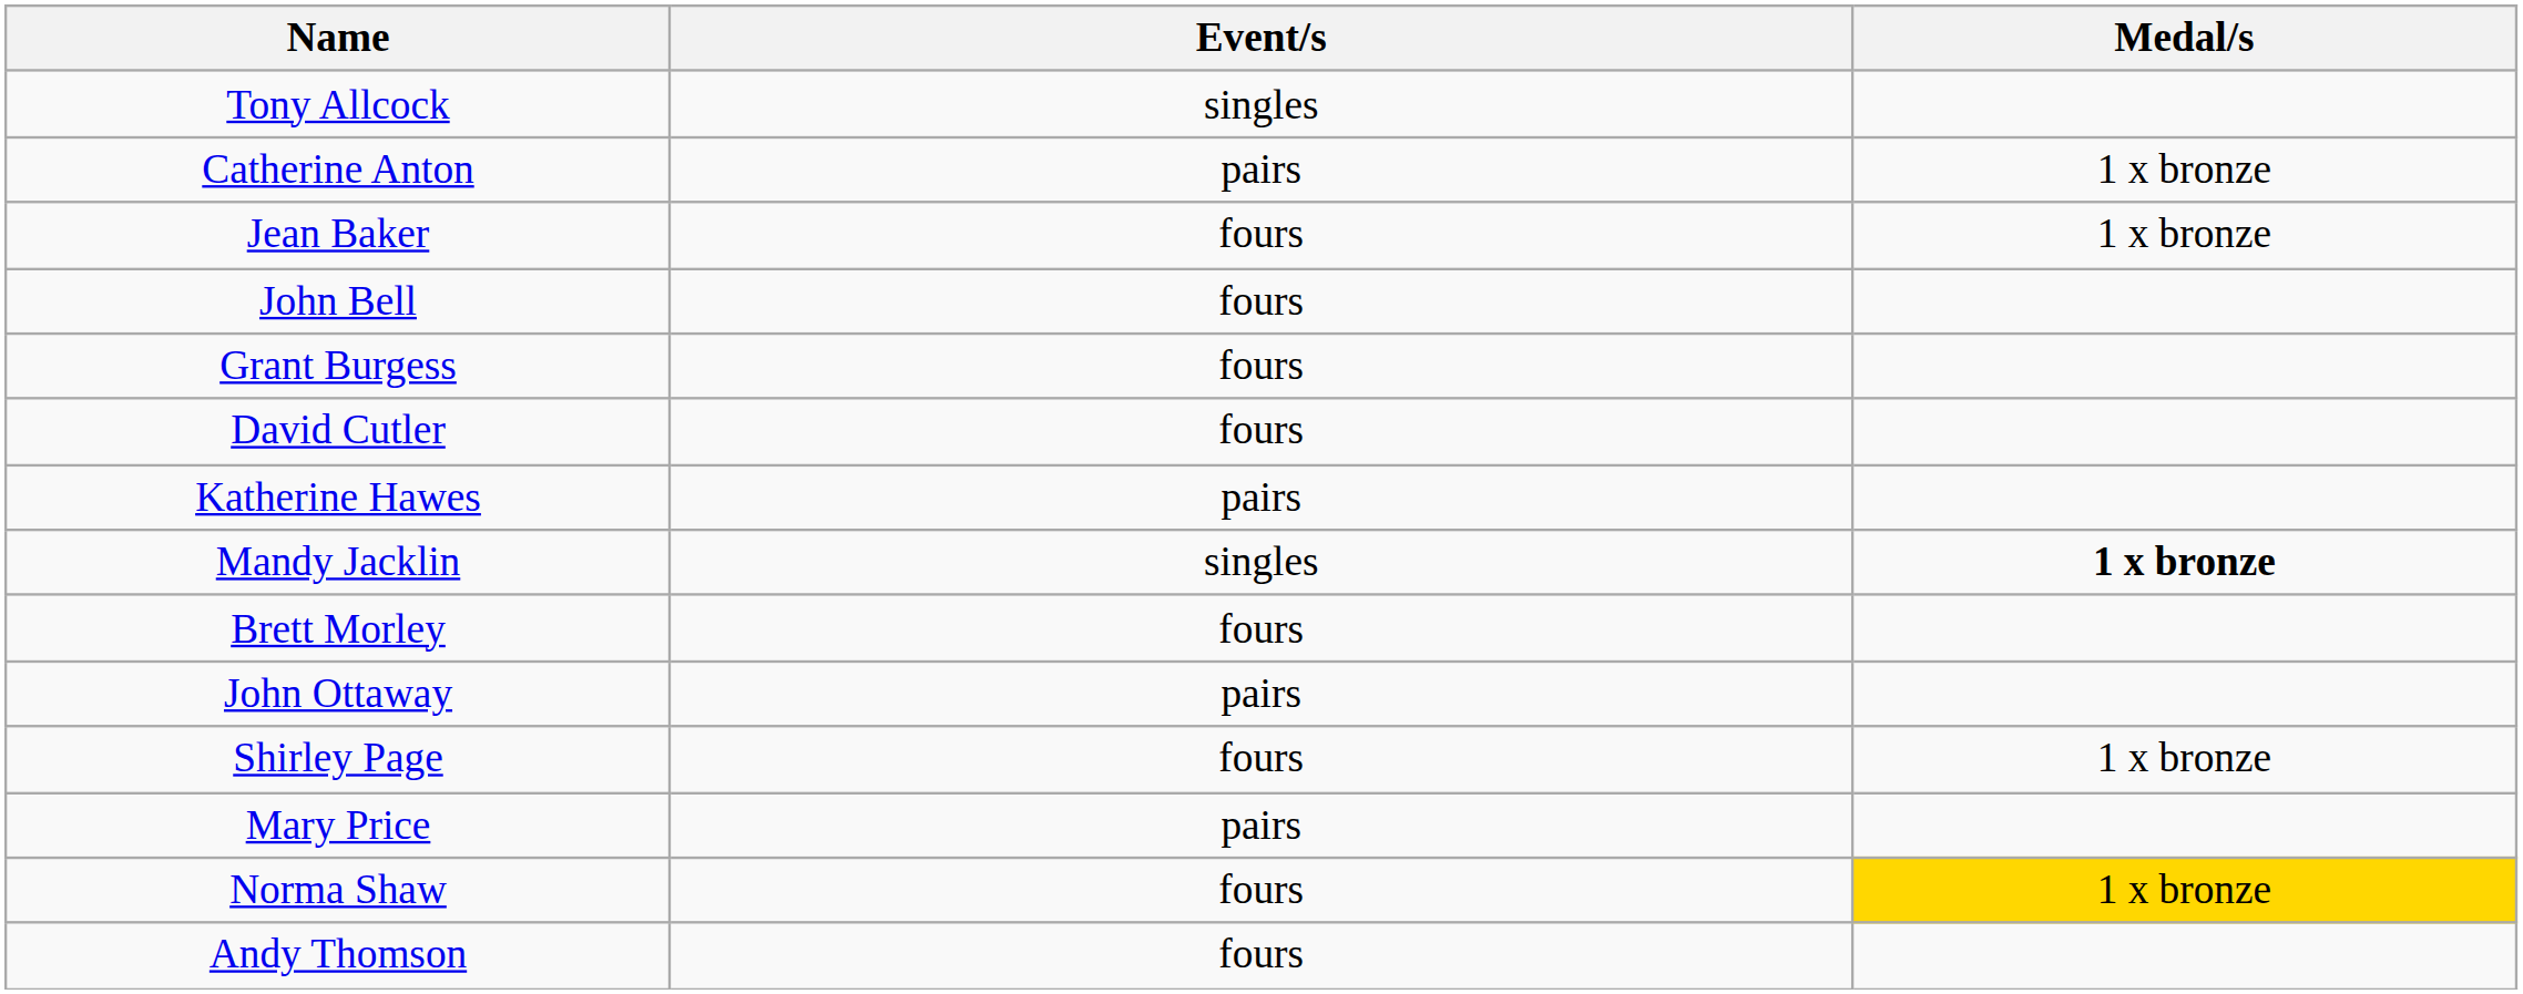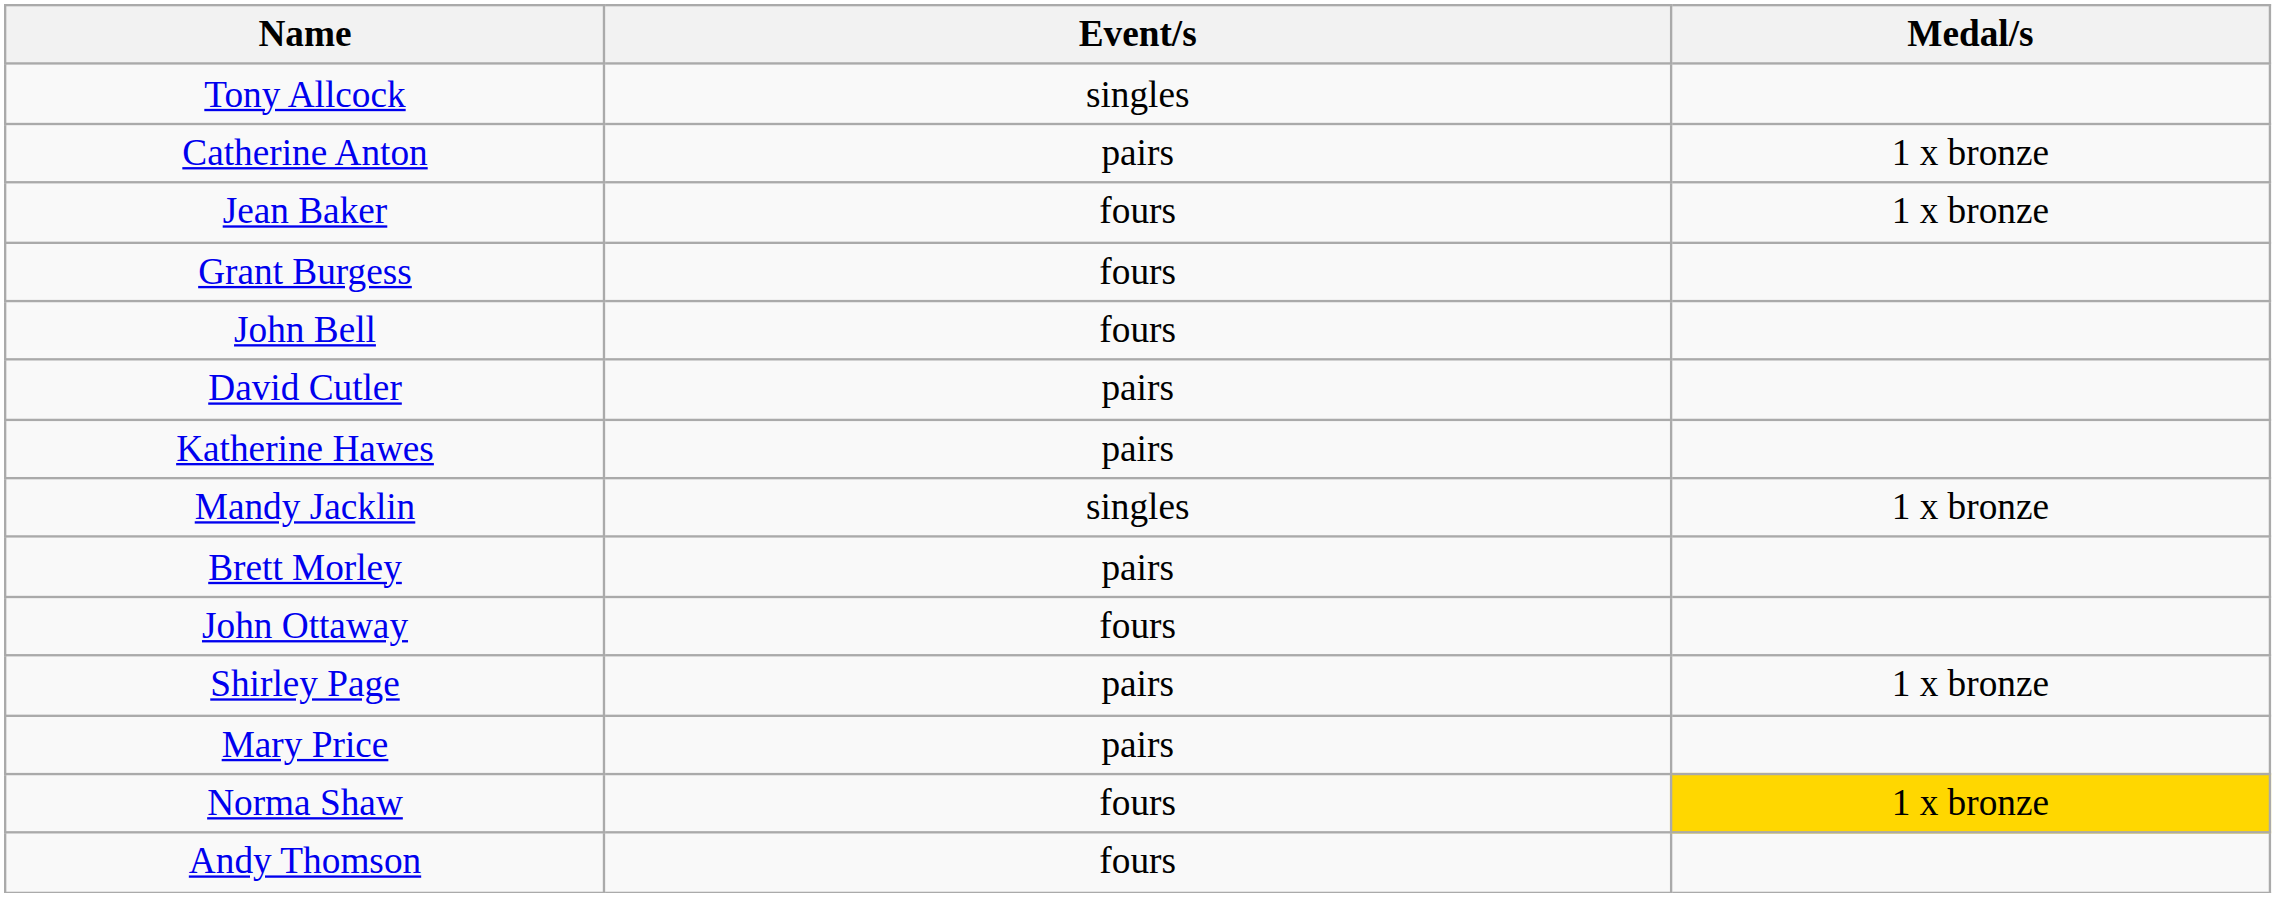 <table class="wikitable" style="text-align: center">
 <tr>
 <th width=250>Name</th>
 <th width=450>Event/s</th>
 <th width=250>Medal/s</th>
 </tr>
 <tr>
 <td><a href='#'>Tony Allcock</a></td>
 <td>singles</td>
 <td></td>
 </tr>
 <tr>
 <td><a href='#'>Catherine Anton</a></td>
 <td>pairs</td>
 <td>1 x bronze</td>
 </tr>
 <tr>
 <td><a href='#'>Jean Baker</a></td>
 <td>fours</td>
 <td>1 x bronze</td>
 </tr>
 <tr>
+<td><a href='#'>Grant Burgess</a></td>
+<td>fours</td>
+<td></td>
+</tr>
+<tr>
 <td><a href='#'>John Bell</a></td>
 <td>fours</td>
 <td></td>
 </tr>
 <tr>
-<td><a href='#'>Grant Burgess</a></td>
-<td>fours</td>
-<td></td>
-</tr>
-<tr>
 <td><a href='#'>David Cutler</a></td>
-<td>fours</td>
+<td>pairs</td>
 <td></td>
 </tr>
 <tr>
 <td><a href='#'>Katherine Hawes</a></td>
 <td>pairs</td>
 <td></td>
 </tr>
 <tr>
 <td><a href='#'>Mandy Jacklin</a></td>
 <td>singles</td>
-<td><strong>1 x bronze</strong></td>
+<td>1 x bronze</td>
 </tr>
 <tr>
 <td><a href='#'>Brett Morley</a></td>
+<td>pairs</td>
+<td></td>
+</tr>
+<tr>
+<td><a href='#'>John Ottaway</a></td>
 <td>fours</td>
 <td></td>
 </tr>
 <tr>
-<td><a href='#'>John Ottaway</a></td>
+<td><a href='#'>Shirley Page</a></td>
 <td>pairs</td>
-<td></td>
-</tr>
-<tr>
-<td><a href='#'>Shirley Page</a></td>
-<td>fours</td>
 <td>1 x bronze</td>
 </tr>
 <tr>
 <td><a href='#'>Mary Price</a></td>
 <td>pairs</td>
 <td></td>
 </tr>
 <tr>
 <td><a href='#'>Norma Shaw</a></td>
 <td>fours</td>
 <td style="background: gold;">1 x bronze</td>
 </tr>
 <tr>
 <td><a href='#'>Andy Thomson</a></td>
 <td>fours</td>
 <td></td>
 </tr>
 </table>
